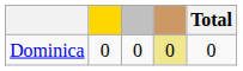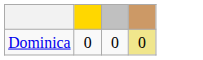 <table class="wikitable">
 <tr>
 <th></th>
 <th style="background-color:gold">        </th>
 <th style="background-color:silver">      </th>
 <th style="background-color:#CC9966">      </th>
-<th>Total</th>
 </tr>
 <tr align="center">
 <td> <a href='#'>Dominica</a></td>
 <td>0</td>
 <td>0</td>
 <td style="background: khaki;">0</td>
-<td>0</td>
 </tr>
 </table>
